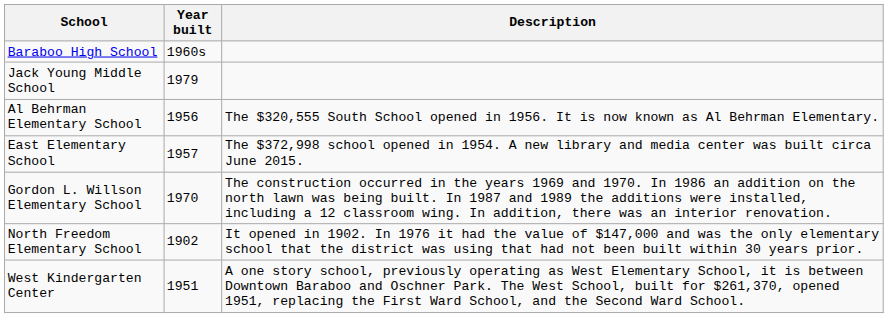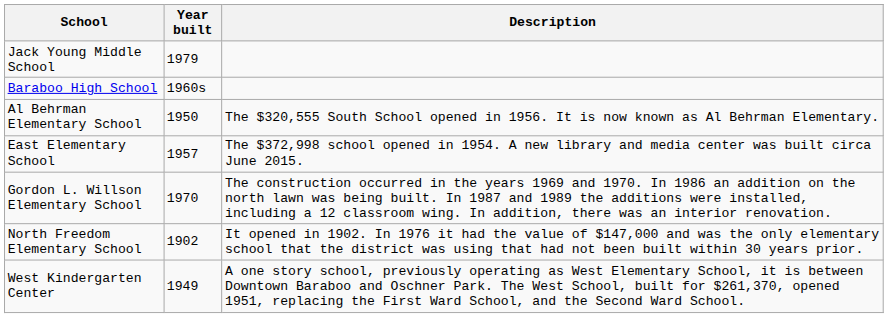 <table class="wikitable">
 <tr>
 <th>School</th>
 <th>Year built</th>
 <th>Description</th>
 </tr>
 <tr>
+<td>Jack Young Middle School</td>
+<td>1979</td>
+<td></td>
+</tr>
+<tr>
 <td><a href='#'>Baraboo High School</a></td>
 <td>1960s</td>
 <td></td>
 </tr>
 <tr>
-<td>Jack Young Middle School</td>
-<td>1979</td>
-<td></td>
-</tr>
-<tr>
 <td>Al Behrman Elementary School</td>
-<td>1956</td>
+<td>1950</td>
 <td>The $320,555 South School opened in 1956. It is now known as Al Behrman Elementary.</td>
 </tr>
 <tr>
 <td>East Elementary School</td>
 <td>1957</td>
 <td>The $372,998 school opened in 1954. A new library and media center was built circa June 2015.</td>
 </tr>
 <tr>
 <td>Gordon L. Willson Elementary School</td>
 <td>1970</td>
 <td>The construction occurred in the years 1969 and 1970. In 1986 an addition on the north lawn was being built. In 1987 and 1989 the additions were installed, including a 12 classroom wing. In addition, there was an interior renovation.</td>
 </tr>
 <tr>
 <td>North Freedom Elementary School</td>
 <td>1902</td>
 <td>It opened in 1902. In 1976 it had the value of $147,000 and was the only elementary school that the district was using that had not been built within 30 years prior.</td>
 </tr>
 <tr>
 <td>West Kindergarten Center</td>
-<td>1951</td>
+<td>1949</td>
 <td>A one story school, previously operating as West Elementary School, it is between Downtown Baraboo and Oschner Park. The West School, built for $261,370, opened 1951, replacing the First Ward School, and the Second Ward School.</td>
 </tr>
 </table>
